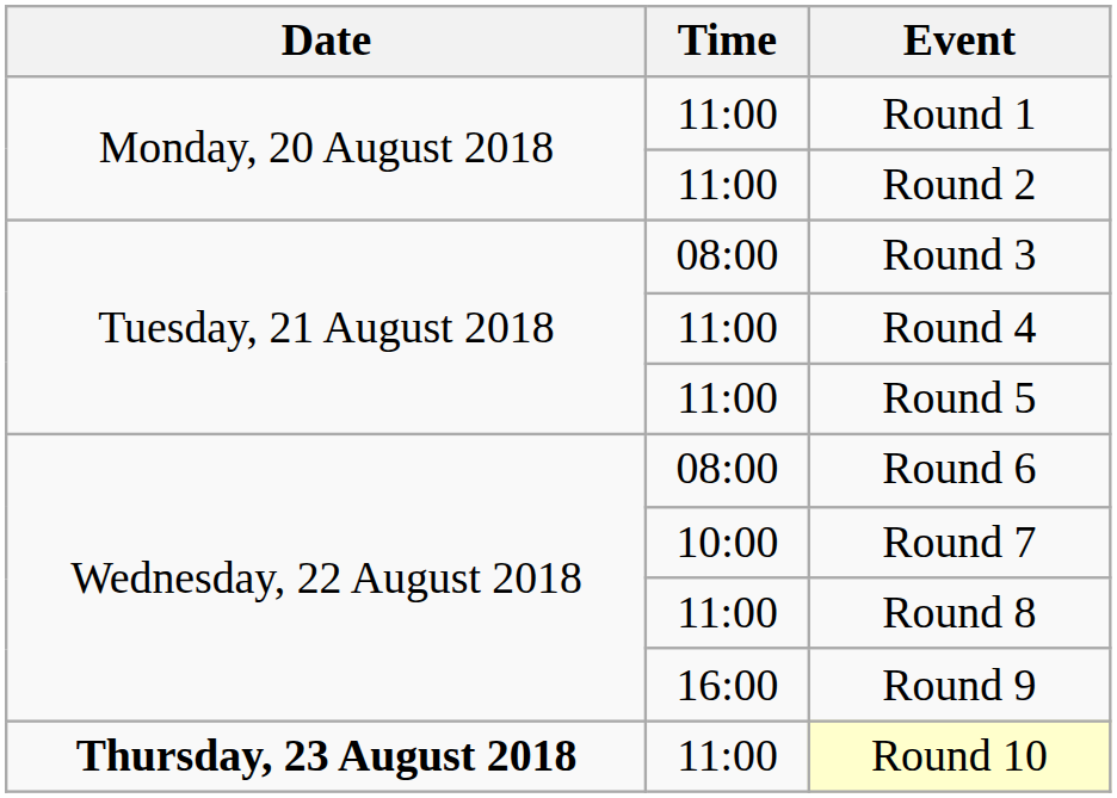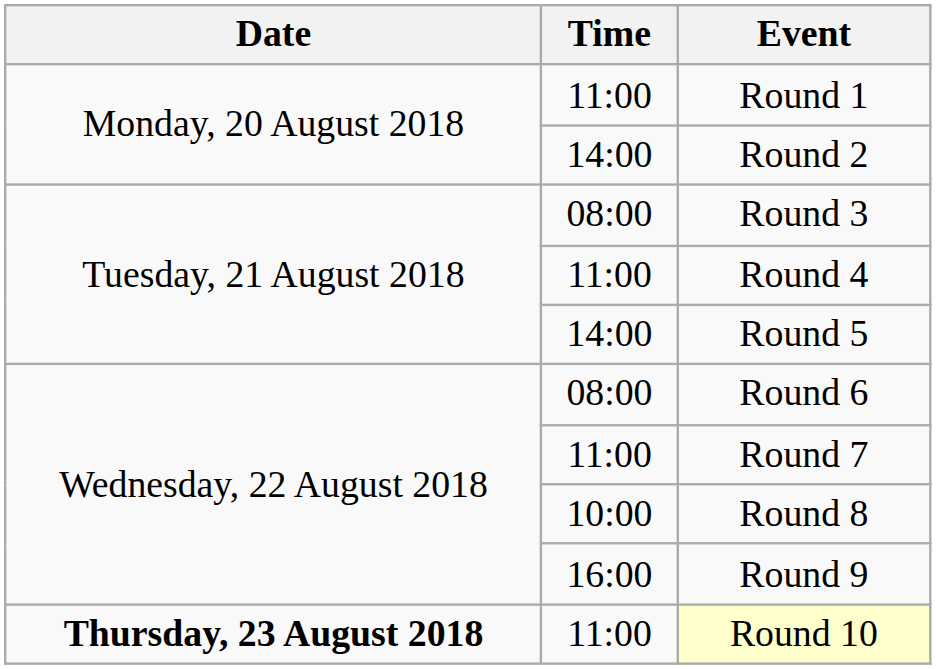 <table class = "wikitable" style="text-align:center;">
 <tr>
 <th width=220>Date</th>
 <th width=50>Time</th>
 <th width=100>Event</th>
 </tr>
 <tr>
 <td rowspan=2>Monday, 20 August 2018</td>
 <td>11:00</td>
 <td>Round 1</td>
 </tr>
 <tr>
-<td>11:00</td>
+<td>14:00</td>
 <td>Round 2</td>
 </tr>
 <tr>
 <td rowspan=3>Tuesday, 21 August 2018</td>
 <td>08:00</td>
 <td>Round 3</td>
 </tr>
 <tr>
 <td>11:00</td>
 <td>Round 4</td>
 </tr>
 <tr>
-<td>11:00</td>
+<td>14:00</td>
 <td>Round 5</td>
 </tr>
 <tr>
 <td rowspan=4>Wednesday, 22 August 2018</td>
 <td>08:00</td>
 <td>Round 6</td>
 </tr>
 <tr>
-<td>10:00</td>
+<td>11:00</td>
 <td>Round 7</td>
 </tr>
 <tr>
-<td>11:00</td>
+<td>10:00</td>
 <td>Round 8</td>
 </tr>
 <tr>
 <td>16:00</td>
 <td>Round 9</td>
 </tr>
 <tr>
 <td><strong>Thursday, 23 August 2018</strong></td>
 <td>11:00</td>
 <td bgcolor=ffffcc>Round 10</td>
 </tr>
 </table>
